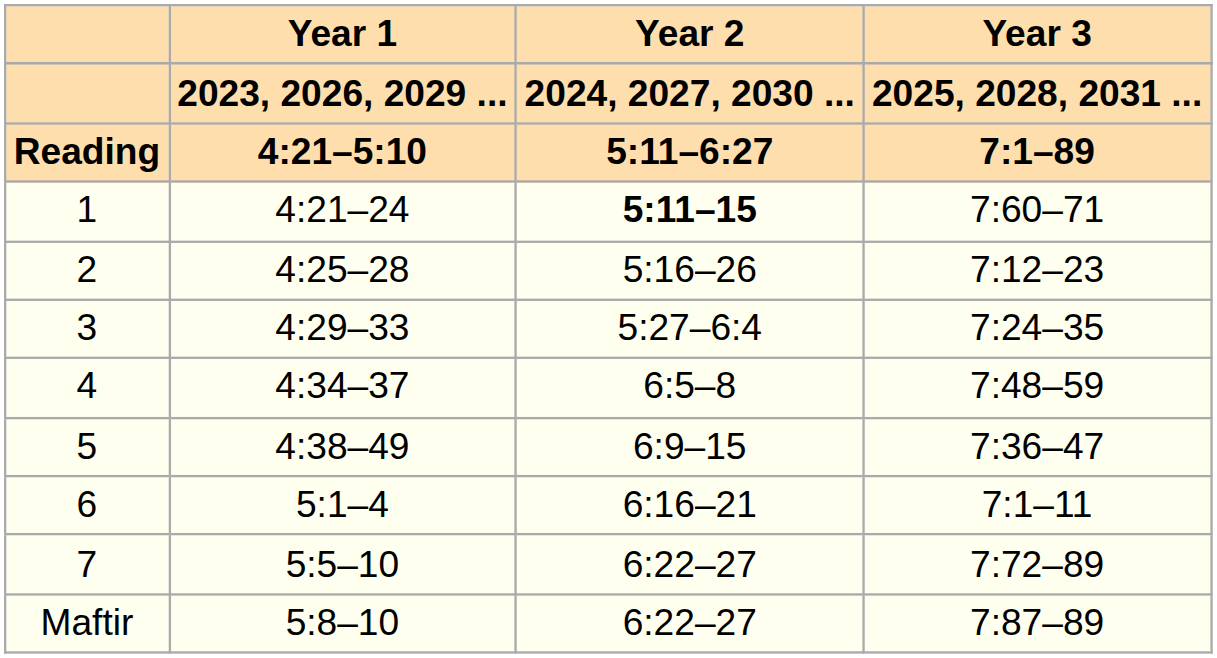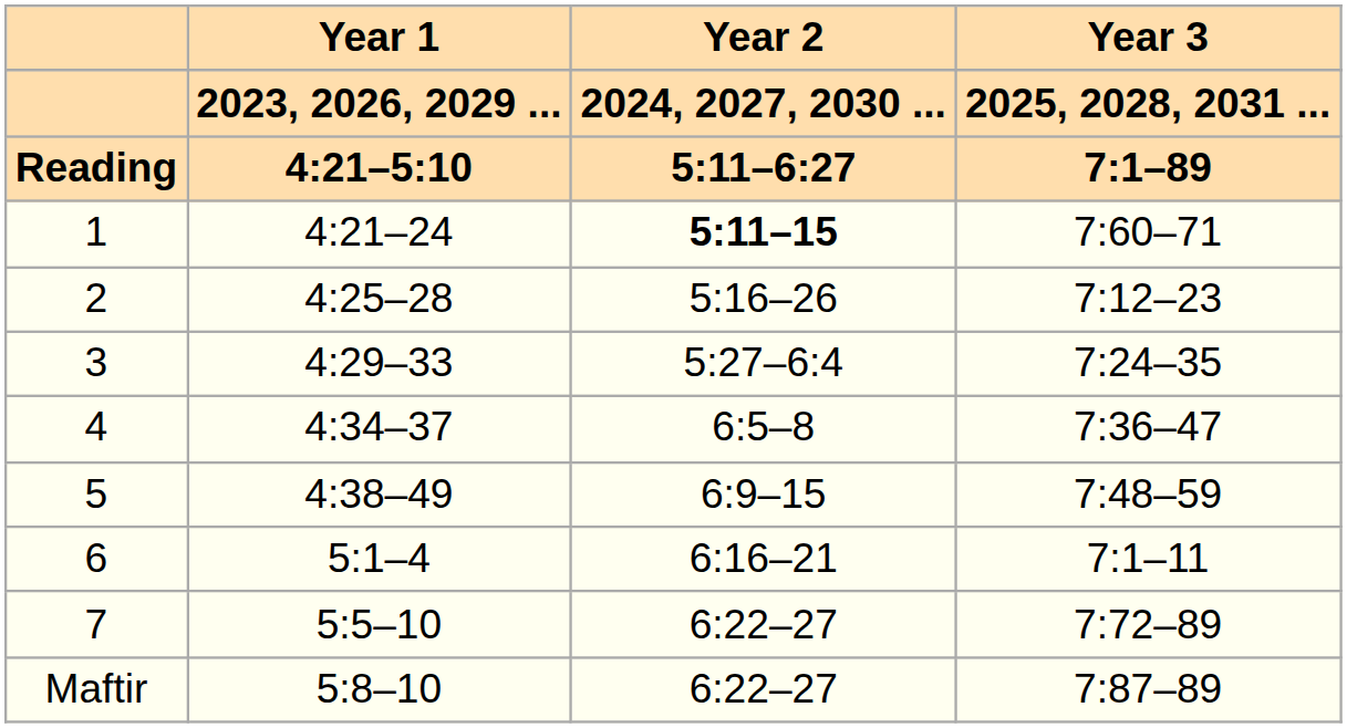 <table class="wikitable" style="background:Ivory; text-align:center">
 <tr>
 <th style="background:Navajowhite;"></th>
 <th style="background:Navajowhite;">Year 1</th>
 <th style="background:Navajowhite;">Year 2</th>
 <th style="background:Navajowhite;">Year 3</th>
 </tr>
 <tr>
 </tr>
 <tr>
 <th style="background:Navajowhite;"></th>
 <th style="background:Navajowhite;">2023, 2026, 2029 ...</th>
 <th style="background:Navajowhite;">2024, 2027, 2030 ...</th>
 <th style="background:Navajowhite;">2025, 2028, 2031 ...</th>
 </tr>
 <tr>
 <th style="background:Navajowhite;">Reading</th>
 <th style="background:Navajowhite;">4:21–5:10</th>
 <th style="background:Navajowhite;">5:11–6:27</th>
 <th style="background:Navajowhite;">7:1–89</th>
 </tr>
 <tr>
 <td>1</td>
 <td>4:21–24</td>
 <td><strong>5:11–15</strong></td>
 <td>7:60–71</td>
 </tr>
 <tr>
 <td>2</td>
 <td>4:25–28</td>
 <td>5:16–26</td>
 <td>7:12–23</td>
 </tr>
 <tr>
 <td>3</td>
 <td>4:29–33</td>
 <td>5:27–6:4</td>
 <td>7:24–35</td>
 </tr>
 <tr>
 <td>4</td>
 <td>4:34–37</td>
 <td>6:5–8</td>
-<td>7:48–59</td>
+<td>7:36–47</td>
 </tr>
 <tr>
 <td>5</td>
 <td>4:38–49</td>
 <td>6:9–15</td>
-<td>7:36–47</td>
+<td>7:48–59</td>
 </tr>
 <tr>
 <td>6</td>
 <td>5:1–4</td>
 <td>6:16–21</td>
 <td>7:1–11</td>
 </tr>
 <tr>
 <td>7</td>
 <td>5:5–10</td>
 <td>6:22–27</td>
 <td>7:72–89</td>
 </tr>
 <tr>
 <td>Maftir</td>
 <td>5:8–10</td>
 <td>6:22–27</td>
 <td>7:87–89</td>
 </tr>
 </table>
